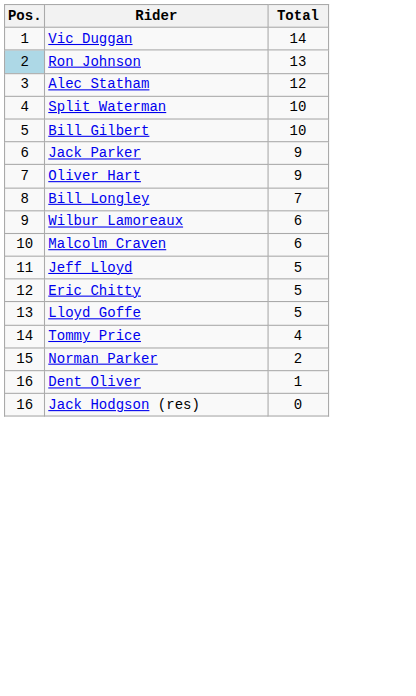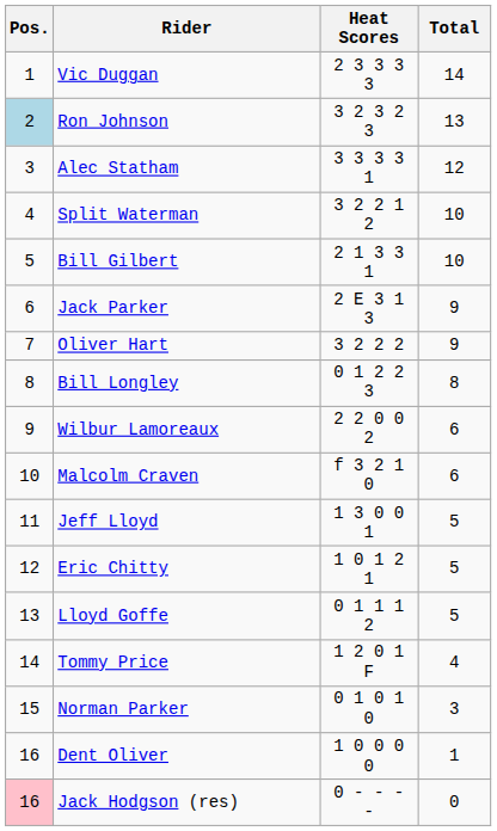 <table class=wikitable>
 <tr>
 <th width=25px>Pos.</th>
 <th width=200px>Rider</th>
+<th width=70px>Heat Scores</th>
 <th width=50px>Total</th>
 </tr>
 <tr align=center >
 <td>1</td>
 <td align=left> <a href='#'>Vic Duggan</a></td>
+<td>2	3	3	3	3</td>
 <td>14</td>
 </tr>
 <tr align=center>
 <td style="background: lightblue;">2</td>
 <td align=left> <a href='#'>Ron Johnson</a></td>
+<td>3	2	3	2	3</td>
 <td>13</td>
 </tr>
 <tr align=center>
 <td>3</td>
 <td align=left> <a href='#'>Alec Statham</a></td>
+<td>3	3	3	3	1</td>
 <td>12</td>
 </tr>
 <tr align=center>
 <td>4</td>
 <td align=left> <a href='#'>Split Waterman</a></td>
+<td>3	2	2	1	2</td>
 <td>10</td>
 </tr>
 <tr align=center>
 <td>5</td>
 <td align=left> <a href='#'>Bill Gilbert</a></td>
+<td>2	1	3	3	1</td>
 <td>10</td>
 </tr>
 <tr align=center>
 <td>6</td>
 <td align=left> <a href='#'>Jack Parker</a></td>
+<td>2	E	3	1	3</td>
 <td>9</td>
 </tr>
 <tr align=center>
 <td>7</td>
 <td align=left> <a href='#'>Oliver Hart</a></td>
+<td>3		2	2	2</td>
 <td>9</td>
 </tr>
 <tr align=center>
 <td>8</td>
 <td align=left> <a href='#'>Bill Longley</a></td>
-<td>7</td>
+<td>0	1	2	2	3</td>
+<td>8</td>
 </tr>
 <tr align=center>
 <td>9</td>
 <td align=left> <a href='#'>Wilbur Lamoreaux</a></td>
+<td>2	2	0	0	2</td>
 <td>6</td>
 </tr>
 <tr align=center>
 <td>10</td>
 <td align=left> <a href='#'>Malcolm Craven</a></td>
+<td>f	3	2	1	0</td>
 <td>6</td>
 </tr>
 <tr align=center>
 <td>11</td>
 <td align=left> <a href='#'>Jeff Lloyd</a></td>
+<td>1	3	0	0	1</td>
 <td>5</td>
 </tr>
 <tr align=center>
 <td>12</td>
 <td align=left> <a href='#'>Eric Chitty</a></td>
+<td>1	0	1	2	1</td>
 <td>5</td>
 </tr>
 <tr align=center>
 <td>13</td>
 <td align=left> <a href='#'>Lloyd Goffe</a></td>
+<td>0	1	1	1	2</td>
 <td>5</td>
 </tr>
 <tr align=center>
 <td>14</td>
 <td align=left> <a href='#'>Tommy Price</a></td>
+<td>1	2	0	1	F</td>
 <td>4</td>
 </tr>
 <tr align=center>
 <td>15</td>
 <td align=left> <a href='#'>Norman Parker</a></td>
-<td>2</td>
+<td>0	1	0	1	0</td>
+<td>3</td>
 </tr>
 <tr align=center>
 <td>16</td>
 <td align=left> <a href='#'>Dent Oliver</a></td>
+<td>1	0	0	0	0</td>
 <td>1</td>
 </tr>
 <tr align=center>
-<td>16</td>
+<td style="background: pink;">16</td>
 <td align=left> <a href='#'>Jack Hodgson</a> (res)</td>
+<td>0	-	-	-	-</td>
 <td>0</td>
 </tr>
 </table>
